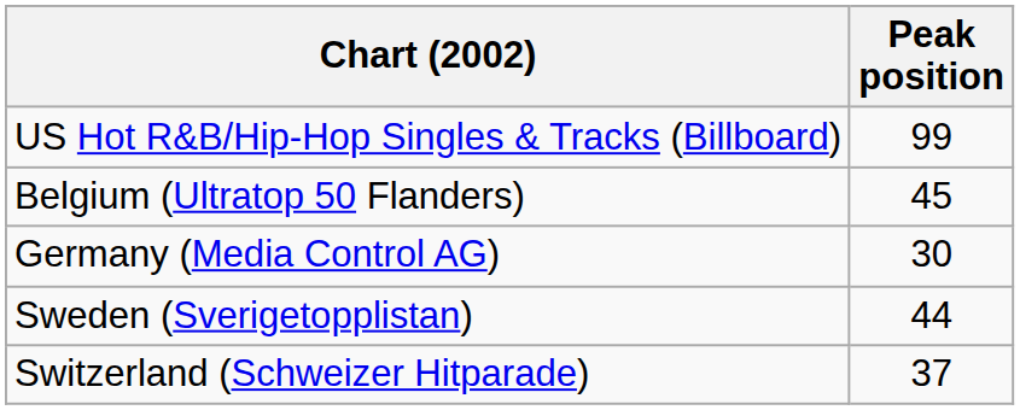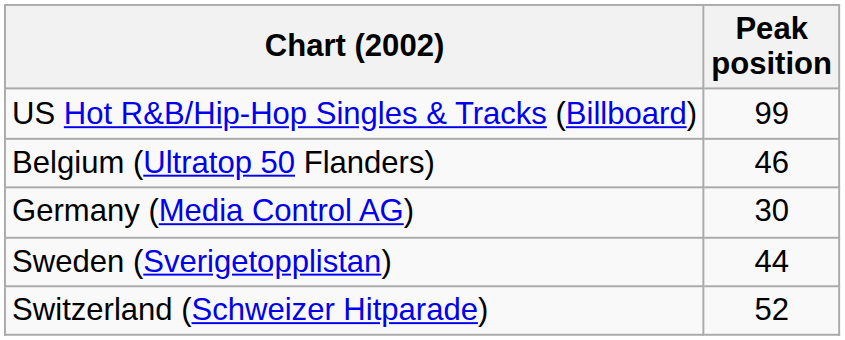 <table class="wikitable">
 <tr>
 <th>Chart (2002)</th>
 <th>Peak<br>position</th>
 </tr>
 <tr>
 <td>US <a href='#'>Hot R&B/Hip-Hop Singles & Tracks</a> (<a href='#'>Billboard</a>)</td>
 <td align=center>99</td>
 </tr>
 <tr>
 <td>Belgium (<a href='#'>Ultratop 50</a> Flanders)</td>
-<td align=center>45</td>
+<td align=center>46</td>
 </tr>
 <tr>
 <td>Germany (<a href='#'>Media Control AG</a>)</td>
 <td align=center>30</td>
 </tr>
 <tr>
 <td>Sweden (<a href='#'>Sverigetopplistan</a>)</td>
 <td align=center>44</td>
 </tr>
 <tr>
 <td>Switzerland (<a href='#'>Schweizer Hitparade</a>)</td>
-<td align=center>37</td>
+<td align=center>52</td>
 </tr>
 </table>
